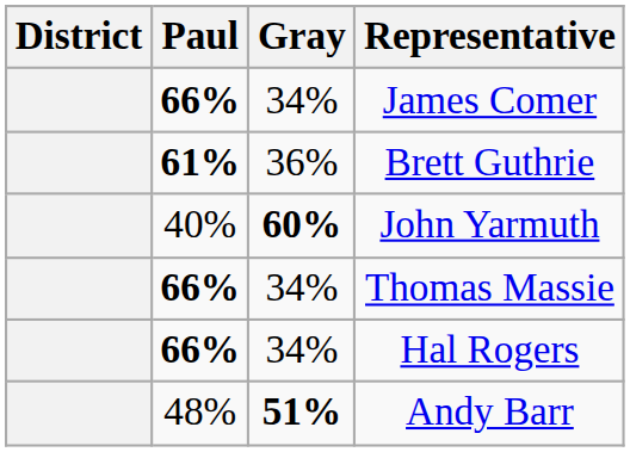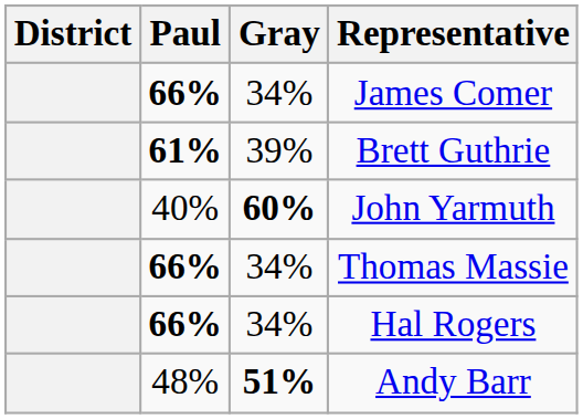 <table class=wikitable>
 <tr>
 <th>District</th>
 <th>Paul</th>
 <th>Gray</th>
 <th>Representative</th>
 </tr>
 <tr align=center>
 <th></th>
 <td><strong>66%</strong></td>
 <td>34%</td>
 <td><a href='#'>James Comer</a></td>
 </tr>
 <tr align=center>
 <th></th>
 <td><strong>61%</strong></td>
-<td>36%</td>
+<td>39%</td>
 <td><a href='#'>Brett Guthrie</a></td>
 </tr>
 <tr align=center>
 <th></th>
 <td>40%</td>
 <td><strong>60%</strong></td>
 <td><a href='#'>John Yarmuth</a></td>
 </tr>
 <tr align=center>
 <th></th>
 <td><strong>66%</strong></td>
 <td>34%</td>
 <td><a href='#'>Thomas Massie</a></td>
 </tr>
 <tr align=center>
 <th></th>
 <td><strong>66%</strong></td>
 <td>34%</td>
 <td><a href='#'>Hal Rogers</a></td>
 </tr>
 <tr align=center>
 <th></th>
 <td>48%</td>
 <td><strong>51%</strong></td>
 <td><a href='#'>Andy Barr</a></td>
 </tr>
 </table>
